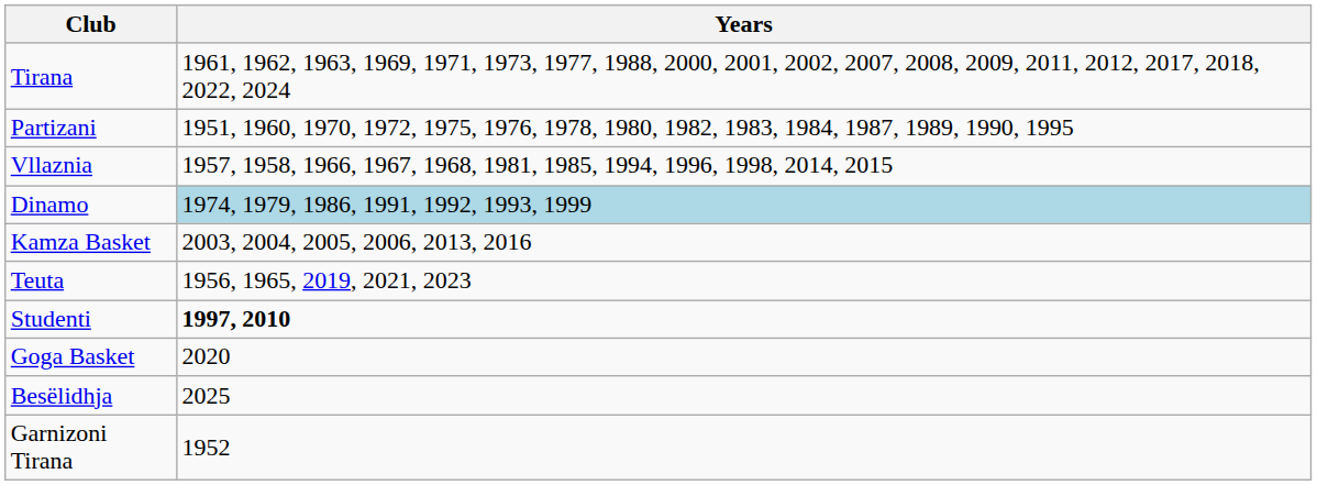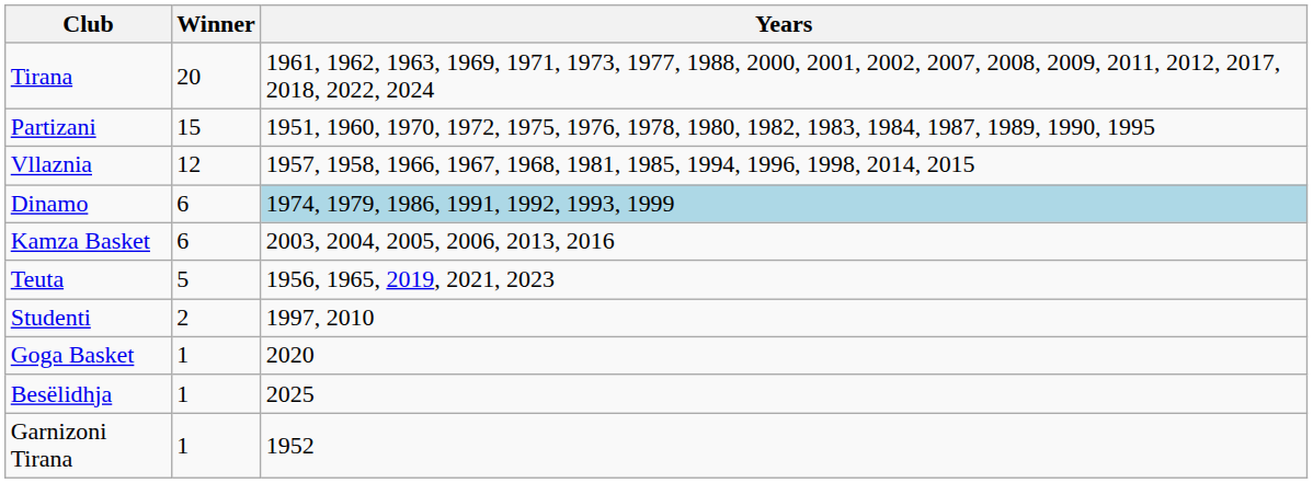 <table class="wikitable">
 <tr>
 <th>Club</th>
+<th>Winner</th>
 <th>Years</th>
 </tr>
 <tr>
 <td><a href='#'>Tirana</a></td>
+<td>20</td>
 <td>1961, 1962, 1963, 1969, 1971, 1973, 1977, 1988, 2000, 2001, 2002, 2007, 2008, 2009, 2011, 2012, 2017, 2018, 2022, 2024</td>
 </tr>
 <tr>
 <td><a href='#'>Partizani</a></td>
+<td>15</td>
 <td>1951, 1960, 1970, 1972, 1975, 1976, 1978, 1980, 1982, 1983, 1984, 1987, 1989, 1990, 1995</td>
 </tr>
 <tr>
 <td><a href='#'>Vllaznia</a></td>
+<td>12</td>
 <td>1957, 1958, 1966, 1967, 1968, 1981, 1985, 1994, 1996, 1998, 2014, 2015</td>
 </tr>
 <tr>
 <td><a href='#'>Dinamo</a></td>
+<td>6</td>
 <td style="background: lightblue;">1974, 1979, 1986, 1991, 1992, 1993, 1999</td>
 </tr>
 <tr>
 <td><a href='#'>Kamza Basket</a></td>
+<td>6</td>
 <td>2003, 2004, 2005, 2006, 2013, 2016</td>
 </tr>
 <tr>
 <td><a href='#'>Teuta</a></td>
+<td>5</td>
 <td>1956, 1965, <a href='#'>2019</a>, 2021, 2023</td>
 </tr>
 <tr>
 <td><a href='#'>Studenti</a></td>
-<td><strong>1997, 2010</strong></td>
+<td>2</td>
+<td>1997, 2010</td>
 </tr>
 <tr>
 <td><a href='#'>Goga Basket</a></td>
+<td>1</td>
 <td>2020</td>
 </tr>
 <tr>
 <td><a href='#'>Besëlidhja</a></td>
+<td>1</td>
 <td>2025</td>
 </tr>
 <tr>
 <td>Garnizoni Tirana</td>
+<td>1</td>
 <td>1952</td>
 </tr>
 </table>
